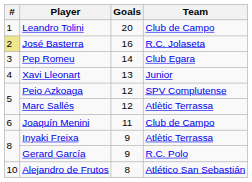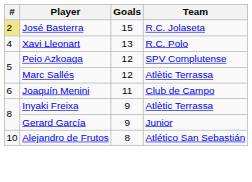 <table class="wikitable">
 <tr>
 <th>#</th>
 <th>Player</th>
 <th>Goals</th>
 <th>Team</th>
 </tr>
 <tr>
-<td>1</td>
-<td> <a href='#'>Leandro Tolini</a></td>
-<td style="text-align:center;">20</td>
-<td><a href='#'>Club de Campo</a></td>
-</tr>
-<tr>
 <td style="background: khaki;">2</td>
 <td> <a href='#'>José Basterra</a></td>
-<td style="text-align:center;">16</td>
+<td style="text-align:center;">15</td>
 <td><a href='#'>R.C. Jolaseta</a></td>
-</tr>
-<tr>
-<td>3</td>
-<td> <a href='#'>Pep Romeu</a></td>
-<td style="text-align:center;">14</td>
-<td><a href='#'>Club Egara</a></td>
 </tr>
 <tr>
 <td>4</td>
 <td> <a href='#'>Xavi Lleonart</a></td>
 <td style="text-align:center;">13</td>
-<td><a href='#'>Junior</a></td>
+<td><a href='#'>R.C. Polo</a></td>
 </tr>
 <tr>
 <td rowspan=2>5</td>
 <td> <a href='#'>Peio Azkoaga</a></td>
 <td style="text-align:center;">12</td>
 <td><a href='#'>SPV Complutense</a></td>
 </tr>
 <tr>
 <td> <a href='#'>Marc Sallés</a></td>
 <td style="text-align:center;">12</td>
 <td><a href='#'>Atlètic Terrassa</a></td>
 </tr>
 <tr>
 <td>6</td>
 <td> <a href='#'>Joaquín Menini</a></td>
 <td style="text-align:center;">11</td>
 <td><a href='#'>Club de Campo</a></td>
 </tr>
 <tr>
 <td rowspan=2>8</td>
 <td> <a href='#'>Inyaki Freixa</a></td>
 <td style="text-align:center;">9</td>
 <td><a href='#'>Atlètic Terrassa</a></td>
 </tr>
 <tr>
 <td> <a href='#'>Gerard García</a></td>
 <td style="text-align:center;">9</td>
-<td><a href='#'>R.C. Polo</a></td>
+<td><a href='#'>Junior</a></td>
 </tr>
 <tr>
 <td>10</td>
 <td> <a href='#'>Alejandro de Frutos</a></td>
 <td style="text-align:center;">8</td>
 <td><a href='#'>Atlético San Sebastián</a></td>
 </tr>
 </table>
